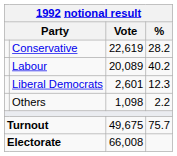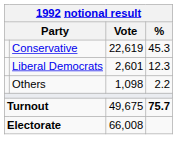 <table class="wikitable">
 <tr>
 <th colspan="4"><a href='#'>1992</a> <a href='#'>notional result</a></th>
 </tr>
 <tr>
 <th bgcolor="#DDDDFF" width="130px" colspan="2">Party</th>
 <th bgcolor="#DDDDFF" width="50px">Vote</th>
 <th bgcolor="#DDDDFF" width="30px">%</th>
 </tr>
 <tr>
 <td></td>
 <td><a href='#'>Conservative</a></td>
 <td align=right>22,619</td>
-<td align=right>28.2</td>
-</tr>
-<tr>
-<td></td>
-<td><a href='#'>Labour</a></td>
-<td align=right>20,089</td>
-<td align=right>40.2</td>
+<td align=right>45.3</td>
 </tr>
 <tr>
 <td></td>
 <td><a href='#'>Liberal Democrats</a></td>
 <td align=right>2,601</td>
 <td align=right>12.3</td>
 </tr>
 <tr>
 <td></td>
 <td>Others</td>
 <td align=right>1,098</td>
 <td align=right>2.2</td>
 </tr>
 <tr>
 <td colspan="4" bgcolor="#EAECF0"></td>
 </tr>
 <tr>
 <td colspan="2"><strong>Turnout</strong></td>
 <td align=right>49,675</td>
-<td align=right>75.7</td>
+<td align=right><strong>75.7</strong></td>
 </tr>
 <tr>
 <td colspan="2"><strong>Electorate</strong></td>
 <td align=right>66,008</td>
 </tr>
 </table>
